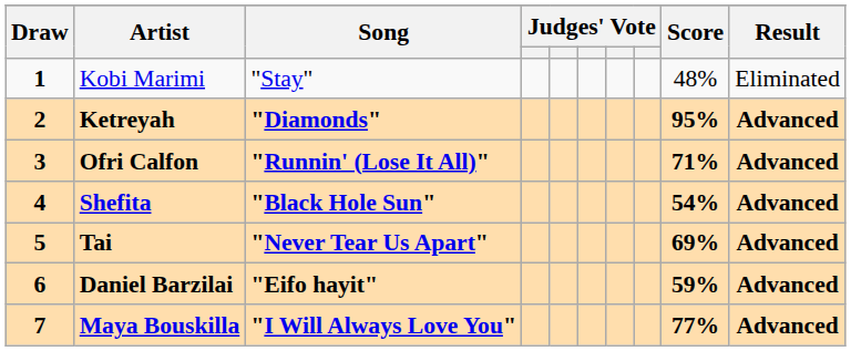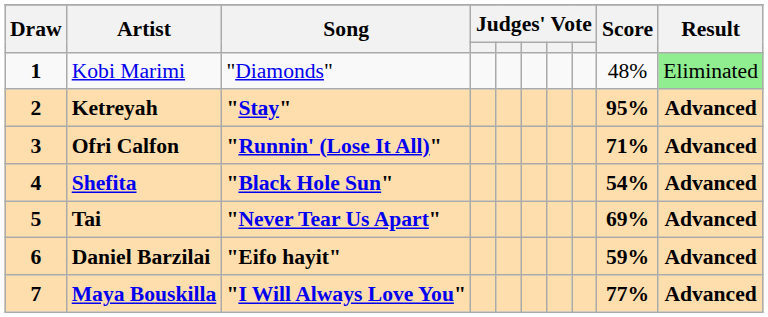 <table class="sortable wikitable" style="margin: 1em auto 1em auto; text-align:center; font-size:90%; line-height:18px;">
 <tr>
 </tr>
 <tr>
 <th rowspan="2">Draw</th>
 <th rowspan="2">Artist</th>
 <th rowspan="2">Song</th>
 <th colspan="5" class="unsortable">Judges' Vote</th>
 <th rowspan="2">Score</th>
 <th rowspan="2">Result</th>
 </tr>
 <tr>
 <th class="unsortable"></th>
 <th class="unsortable"></th>
 <th class="unsortable"></th>
 <th class="unsortable"></th>
 <th class="unsortable"></th>
 </tr>
 <tr>
 <td><strong>1</strong></td>
 <td align="left"><a href='#'>Kobi Marimi</a></td>
-<td align="left">"<a href='#'>Stay</a>"</td>
+<td align="left">"<a href='#'>Diamonds</a>"</td>
 <td></td>
 <td></td>
 <td></td>
 <td></td>
 <td></td>
 <td>48%</td>
-<td>Eliminated</td>
+<td style="background: lightgreen;">Eliminated</td>
 </tr>
 <tr style="font-weight:bold; background:navajowhite;">
 <td>2</td>
 <td align="left">Ketreyah</td>
-<td align="left">"<a href='#'>Diamonds</a>"</td>
+<td align="left">"<a href='#'>Stay</a>"</td>
 <td></td>
 <td></td>
 <td></td>
 <td></td>
 <td></td>
 <td>95%</td>
 <td>Advanced</td>
 </tr>
 <tr style="font-weight:bold; background:navajowhite;">
 <td>3</td>
 <td align="left">Ofri Calfon</td>
 <td align="left">"<a href='#'>Runnin' (Lose It All)</a>"</td>
 <td></td>
 <td></td>
 <td></td>
 <td></td>
 <td></td>
 <td>71%</td>
 <td>Advanced</td>
 </tr>
 <tr style="font-weight:bold; background:navajowhite;">
 <td>4</td>
 <td align="left"><a href='#'>Shefita</a></td>
 <td align="left">"<a href='#'>Black Hole Sun</a>"</td>
 <td></td>
 <td></td>
 <td></td>
 <td></td>
 <td></td>
 <td>54%</td>
 <td>Advanced</td>
 </tr>
 <tr style="font-weight:bold; background:navajowhite;">
 <td>5</td>
 <td align="left">Tai</td>
 <td align="left">"<a href='#'>Never Tear Us Apart</a>"</td>
 <td></td>
 <td></td>
 <td></td>
 <td></td>
 <td></td>
 <td>69%</td>
 <td>Advanced</td>
 </tr>
 <tr style="font-weight:bold; background:navajowhite;">
 <td>6</td>
 <td align="left">Daniel Barzilai</td>
 <td align="left">"Eifo hayit"</td>
 <td></td>
 <td></td>
 <td></td>
 <td></td>
 <td></td>
 <td>59%</td>
 <td>Advanced</td>
 </tr>
 <tr style="font-weight:bold; background:navajowhite;">
 <td>7</td>
 <td align="left"><a href='#'>Maya Bouskilla</a></td>
 <td align="left">"<a href='#'>I Will Always Love You</a>"</td>
 <td></td>
 <td></td>
 <td></td>
 <td></td>
 <td></td>
 <td>77%</td>
 <td>Advanced</td>
 </tr>
 </table>
